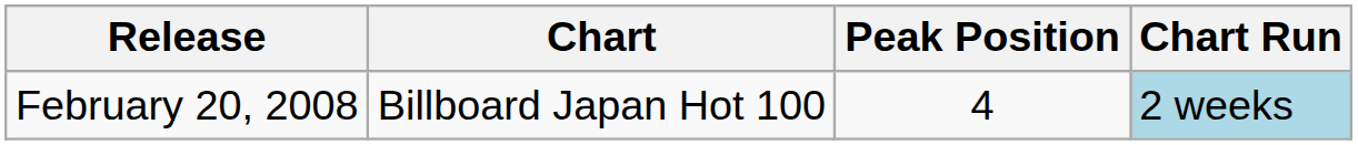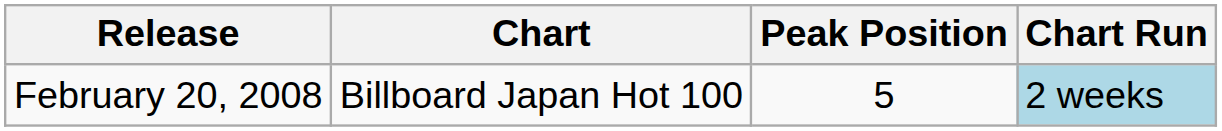 <table class="wikitable">
 <tr>
 <th>Release</th>
 <th>Chart</th>
 <th>Peak Position</th>
 <th>Chart Run</th>
 </tr>
 <tr>
 <td>February 20, 2008</td>
 <td>Billboard Japan Hot 100</td>
-<td align="center">4</td>
+<td align="center">5</td>
 <td style="background: lightblue;">2 weeks</td>
 </tr>
 </table>
